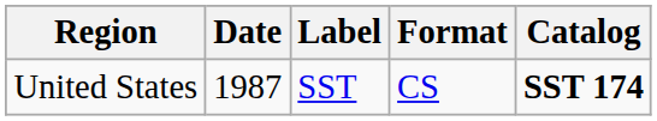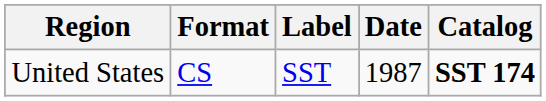 <table class="wikitable">
 <tr>
 <th>Region</th>
+<th>Format</th>
+<th>Label</th>
 <th>Date</th>
-<th>Label</th>
-<th>Format</th>
 <th>Catalog</th>
 </tr>
 <tr>
 <td>United States</td>
+<td><a href='#'>CS</a></td>
+<td><a href='#'>SST</a></td>
 <td>1987</td>
-<td><a href='#'>SST</a></td>
-<td><a href='#'>CS</a></td>
 <td><strong>SST 174</strong></td>
 </tr>
 </table>
